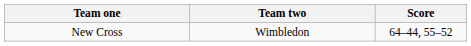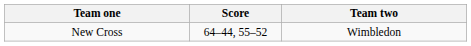 <table class="wikitable" style="text-align: center">
 <tr>
 <th width=250>Team one</th>
+<th width=120>Score</th>
 <th width=250>Team two</th>
-<th width=120>Score</th>
 </tr>
 <tr>
 <td>New Cross</td>
+<td>64–44, 55–52</td>
 <td>Wimbledon</td>
-<td>64–44, 55–52</td>
 </tr>
 </table>
